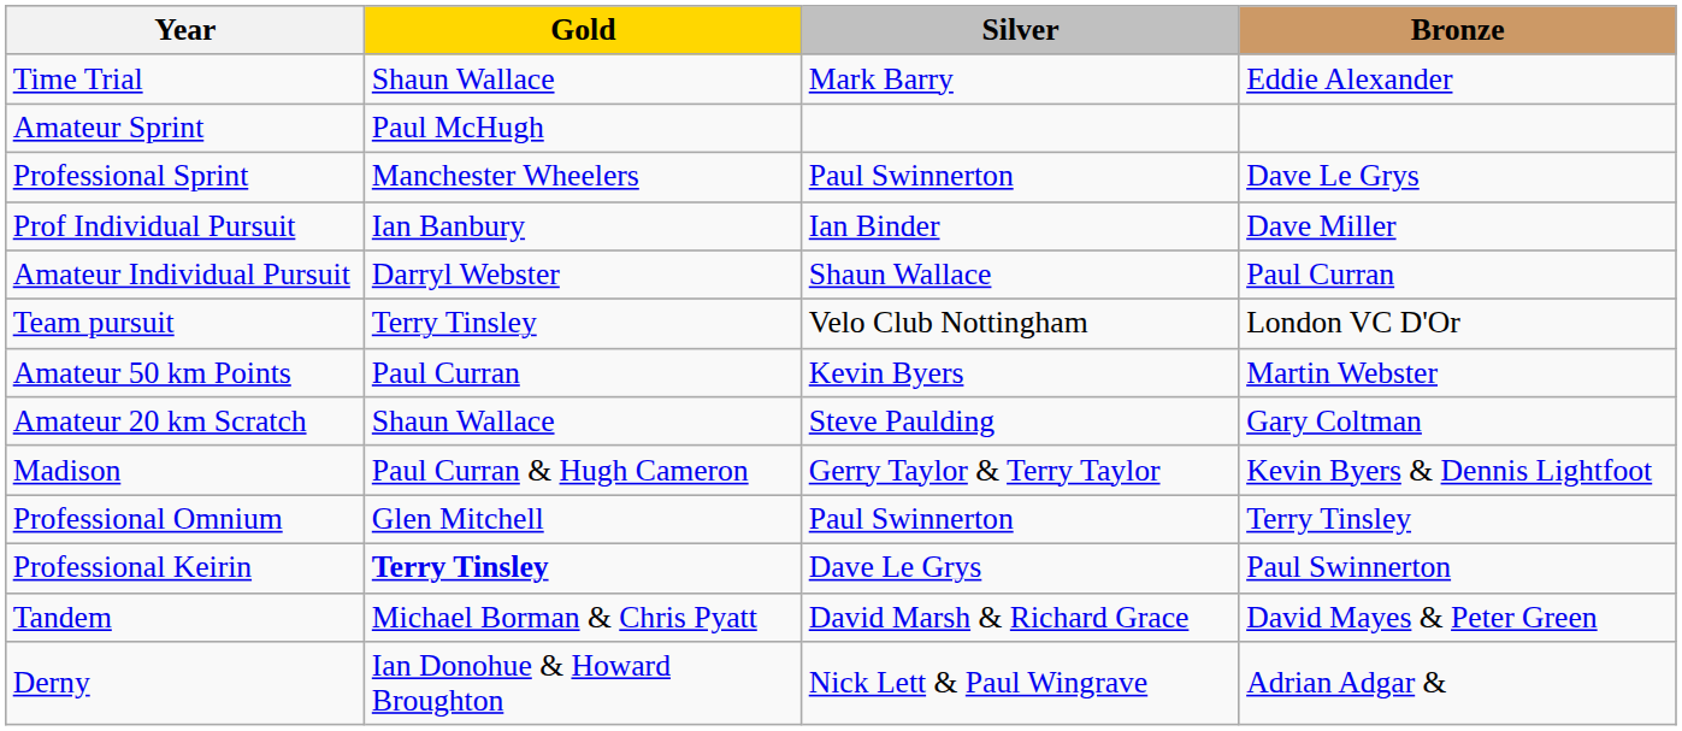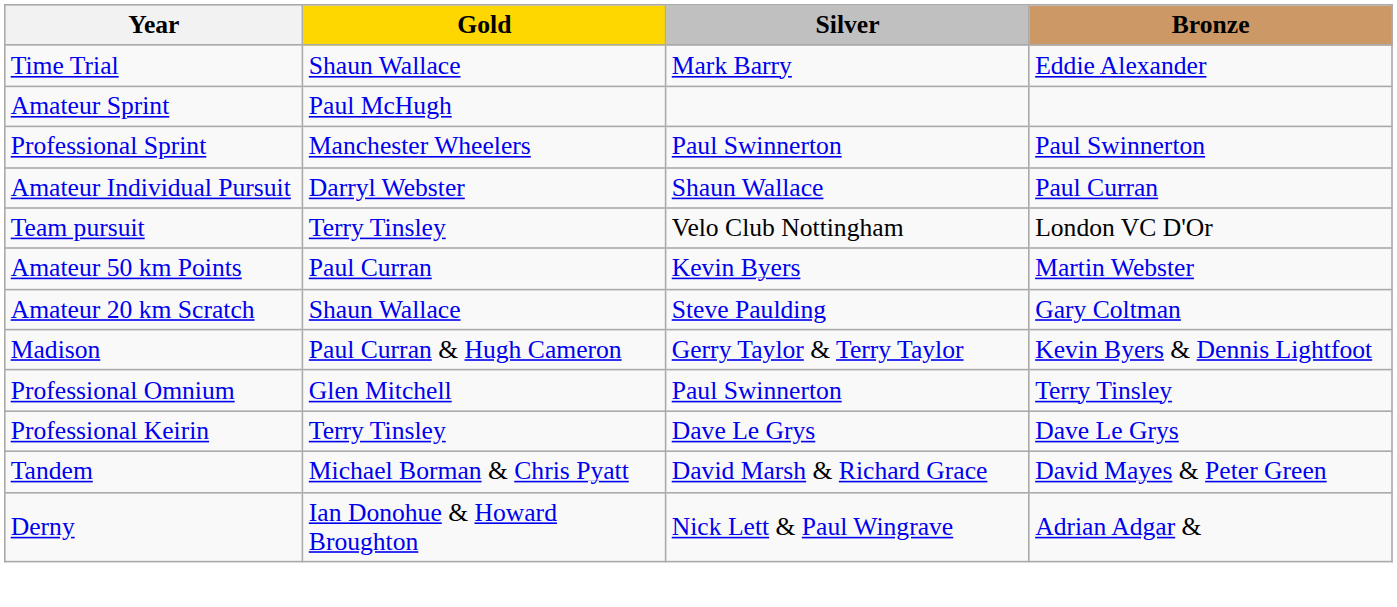 <table class="wikitable" style="font-size: 100%">
 <tr>
 <th width=200>Year</th>
 <th width=250 style="background-color: gold;">Gold</th>
 <th width=250 style="background-color: silver;">Silver</th>
 <th width=250 style="background-color: #cc9966;">Bronze</th>
 </tr>
 <tr>
 <td><a href='#'>Time Trial</a></td>
 <td><a href='#'>Shaun Wallace</a></td>
 <td><a href='#'>Mark Barry</a></td>
 <td><a href='#'>Eddie Alexander</a></td>
 </tr>
 <tr>
 <td><a href='#'>Amateur Sprint</a></td>
 <td><a href='#'>Paul McHugh</a></td>
 <td></td>
 <td></td>
 </tr>
 <tr>
 <td><a href='#'>Professional Sprint</a></td>
 <td><a href='#'>Manchester Wheelers</a></td>
 <td><a href='#'>Paul Swinnerton</a></td>
-<td><a href='#'>Dave Le Grys</a></td>
-</tr>
-<tr>
-<td><a href='#'>Prof Individual Pursuit</a></td>
-<td><a href='#'>Ian Banbury</a></td>
-<td><a href='#'>Ian Binder</a></td>
-<td><a href='#'>Dave Miller</a></td>
+<td><a href='#'>Paul Swinnerton</a></td>
 </tr>
 <tr>
 <td><a href='#'>Amateur Individual Pursuit</a></td>
 <td><a href='#'>Darryl Webster</a></td>
 <td><a href='#'>Shaun Wallace</a></td>
 <td><a href='#'>Paul Curran</a></td>
 </tr>
 <tr>
 <td><a href='#'>Team pursuit</a></td>
 <td><a href='#'>Terry Tinsley</a></td>
 <td>Velo Club Nottingham</td>
 <td>London VC D'Or</td>
 </tr>
 <tr>
 <td><a href='#'>Amateur 50 km Points</a></td>
 <td><a href='#'>Paul Curran</a></td>
 <td><a href='#'>Kevin Byers</a></td>
 <td><a href='#'>Martin Webster</a></td>
 </tr>
 <tr>
 <td><a href='#'>Amateur 20 km Scratch</a></td>
 <td><a href='#'>Shaun Wallace</a></td>
 <td><a href='#'>Steve Paulding</a></td>
 <td><a href='#'>Gary Coltman</a></td>
 </tr>
 <tr>
 <td><a href='#'>Madison</a></td>
 <td><a href='#'>Paul Curran</a> & <a href='#'>Hugh Cameron</a></td>
 <td><a href='#'>Gerry Taylor</a> & <a href='#'>Terry Taylor</a></td>
 <td><a href='#'>Kevin Byers</a> & <a href='#'>Dennis Lightfoot</a></td>
 </tr>
 <tr>
 <td><a href='#'>Professional Omnium</a></td>
 <td><a href='#'>Glen Mitchell</a></td>
 <td><a href='#'>Paul Swinnerton</a></td>
 <td><a href='#'>Terry Tinsley</a></td>
 </tr>
 <tr>
 <td><a href='#'>Professional Keirin</a></td>
-<td><strong><a href='#'>Terry Tinsley</a></strong></td>
+<td><a href='#'>Terry Tinsley</a></td>
 <td><a href='#'>Dave Le Grys</a></td>
-<td><a href='#'>Paul Swinnerton</a></td>
+<td><a href='#'>Dave Le Grys</a></td>
 </tr>
 <tr>
 <td><a href='#'>Tandem</a></td>
 <td><a href='#'>Michael Borman</a> & <a href='#'>Chris Pyatt</a></td>
 <td><a href='#'>David Marsh</a> & <a href='#'>Richard Grace</a></td>
 <td><a href='#'>David Mayes</a> & <a href='#'>Peter Green</a></td>
 </tr>
 <tr>
 <td><a href='#'>Derny</a></td>
 <td><a href='#'>Ian Donohue</a> & <a href='#'>Howard Broughton</a></td>
 <td><a href='#'>Nick Lett</a> & <a href='#'>Paul Wingrave</a></td>
 <td><a href='#'>Adrian Adgar</a> &</td>
 </tr>
 </table>
